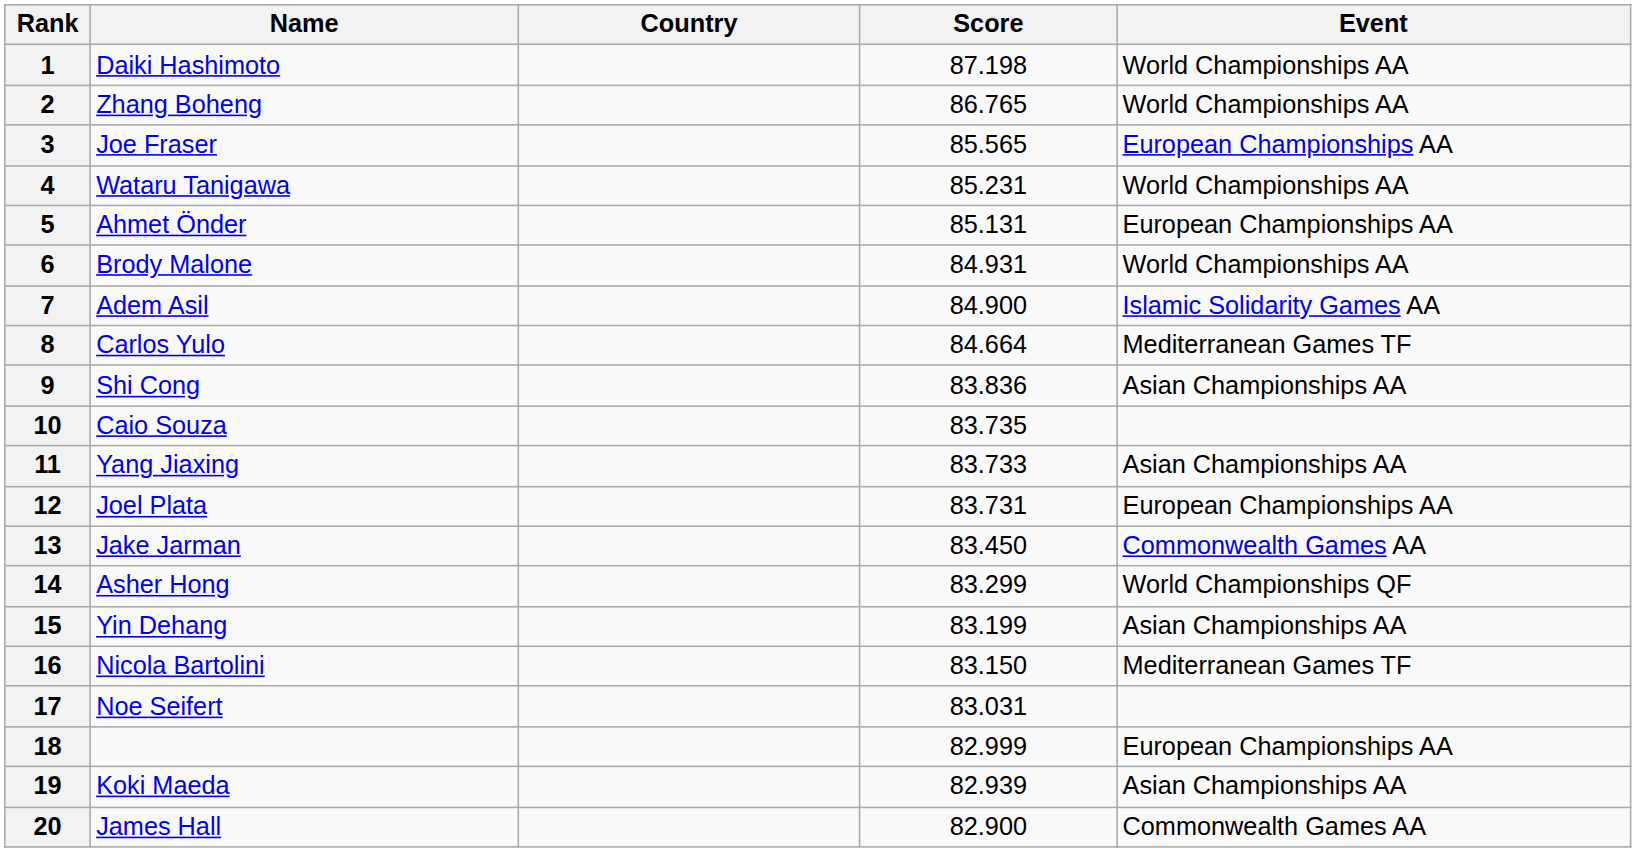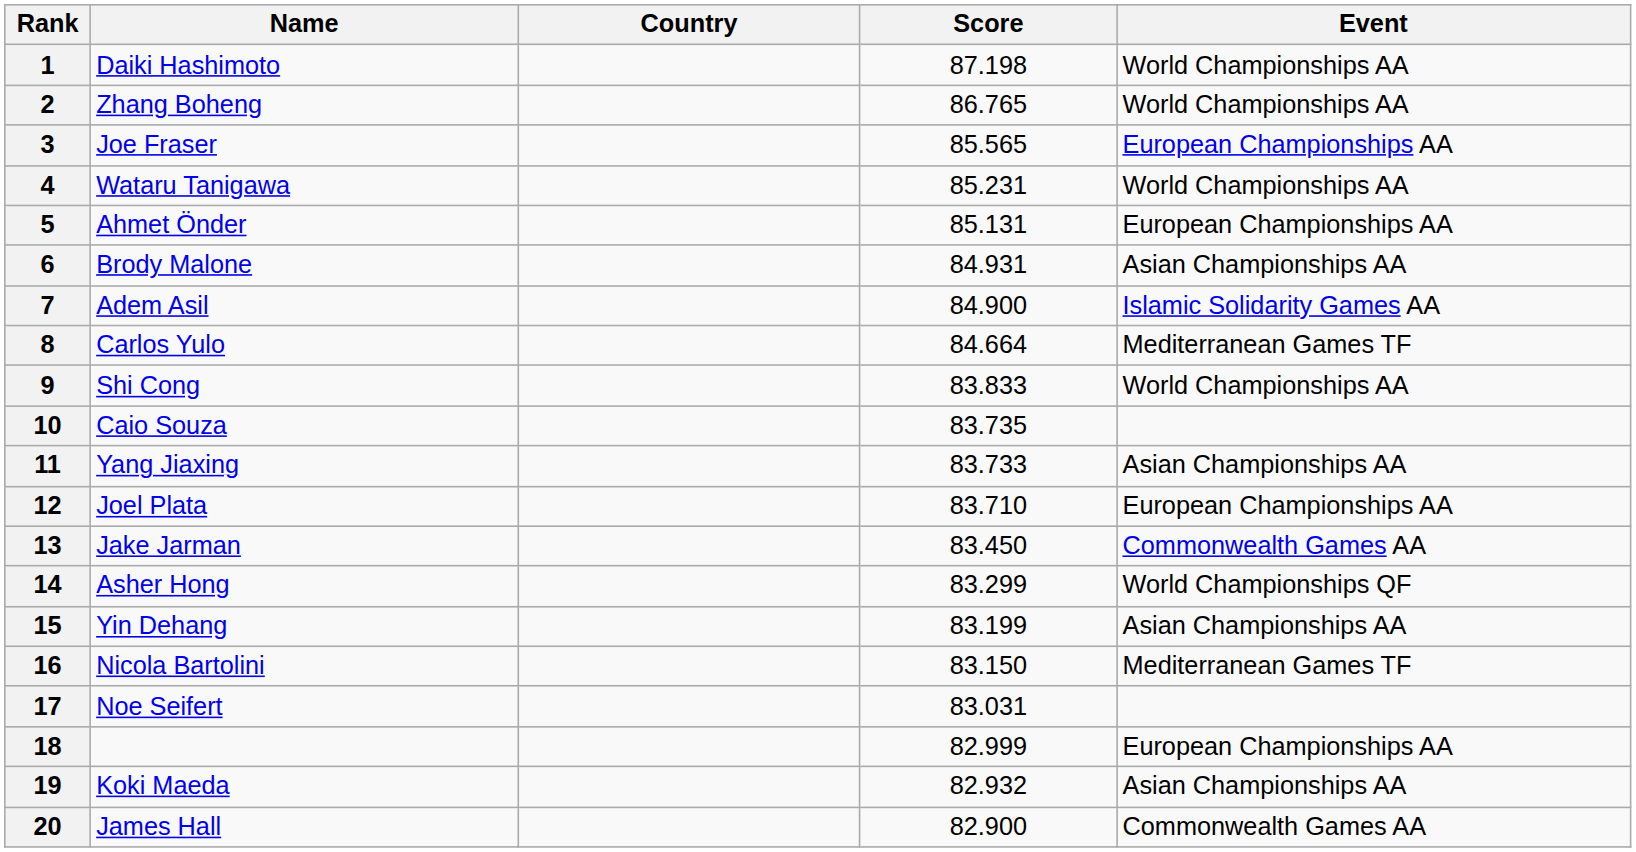 <table class="wikitable sortable" style="width:65%;">
 <tr>
 <th style="text-align:center; width:5%;">Rank</th>
 <th style="text-align:center; width:25%;">Name</th>
 <th style="text-align:center; width:20%;">Country</th>
 <th style="text-align:center; width:15%;">Score</th>
 <th style="text-align:center; width:30%;">Event</th>
 </tr>
 <tr>
 <th>1</th>
 <td><a href='#'>Daiki Hashimoto</a></td>
 <td></td>
 <td align="center">87.198</td>
 <td>World Championships AA</td>
 </tr>
 <tr>
 <th>2</th>
 <td><a href='#'>Zhang Boheng</a></td>
 <td></td>
 <td align="center">86.765</td>
 <td>World Championships AA</td>
 </tr>
 <tr>
 <th>3</th>
 <td><a href='#'>Joe Fraser</a></td>
 <td></td>
 <td align="center">85.565</td>
 <td><a href='#'>European Championships</a> AA</td>
 </tr>
 <tr>
 <th>4</th>
 <td><a href='#'>Wataru Tanigawa</a></td>
 <td></td>
 <td align="center">85.231</td>
 <td>World Championships AA</td>
 </tr>
 <tr>
 <th>5</th>
 <td><a href='#'>Ahmet Önder</a></td>
 <td></td>
 <td align="center">85.131</td>
 <td>European Championships AA</td>
 </tr>
 <tr>
 <th>6</th>
 <td><a href='#'>Brody Malone</a></td>
 <td></td>
 <td align="center">84.931</td>
-<td>World Championships AA</td>
+<td>Asian Championships AA</td>
 </tr>
 <tr>
 <th>7</th>
 <td><a href='#'>Adem Asil</a></td>
 <td></td>
 <td align="center">84.900</td>
 <td><a href='#'>Islamic Solidarity Games</a> AA</td>
 </tr>
 <tr>
 <th>8</th>
 <td><a href='#'>Carlos Yulo</a></td>
 <td></td>
 <td align="center">84.664</td>
 <td>Mediterranean Games TF</td>
 </tr>
 <tr>
 <th>9</th>
 <td><a href='#'>Shi Cong</a></td>
 <td></td>
-<td align="center">83.836</td>
-<td>Asian Championships AA</td>
+<td align="center">83.833</td>
+<td>World Championships AA</td>
 </tr>
 <tr>
 <th>10</th>
 <td><a href='#'>Caio Souza</a></td>
 <td></td>
 <td align="center">83.735</td>
 <td></td>
 </tr>
 <tr>
 <th>11</th>
 <td><a href='#'>Yang Jiaxing</a></td>
 <td></td>
 <td align="center">83.733</td>
 <td>Asian Championships AA</td>
 </tr>
 <tr>
 <th>12</th>
 <td><a href='#'>Joel Plata</a></td>
 <td></td>
-<td align="center">83.731</td>
+<td align="center">83.710</td>
 <td>European Championships AA</td>
 </tr>
 <tr>
 <th>13</th>
 <td><a href='#'>Jake Jarman</a></td>
 <td></td>
 <td align="center">83.450</td>
 <td><a href='#'>Commonwealth Games</a> AA</td>
 </tr>
 <tr>
 <th>14</th>
 <td><a href='#'>Asher Hong</a></td>
 <td></td>
 <td align="center">83.299</td>
 <td>World Championships QF</td>
 </tr>
 <tr>
 <th>15</th>
 <td><a href='#'>Yin Dehang</a></td>
 <td></td>
 <td align="center">83.199</td>
 <td>Asian Championships AA</td>
 </tr>
 <tr>
 <th>16</th>
 <td><a href='#'>Nicola Bartolini</a></td>
 <td></td>
 <td align="center">83.150</td>
 <td>Mediterranean Games TF</td>
 </tr>
 <tr>
 <th>17</th>
 <td><a href='#'>Noe Seifert</a></td>
 <td></td>
 <td align="center">83.031</td>
 <td></td>
 </tr>
 <tr>
 <th>18</th>
 <td></td>
 <td></td>
 <td align="center">82.999</td>
 <td>European Championships AA</td>
 </tr>
 <tr>
 <th>19</th>
 <td><a href='#'>Koki Maeda</a></td>
 <td></td>
-<td align="center">82.939</td>
+<td align="center">82.932</td>
 <td>Asian Championships AA</td>
 </tr>
 <tr>
 <th>20</th>
 <td><a href='#'>James Hall</a></td>
 <td></td>
 <td align="center">82.900</td>
 <td>Commonwealth Games AA</td>
 </tr>
 </table>
